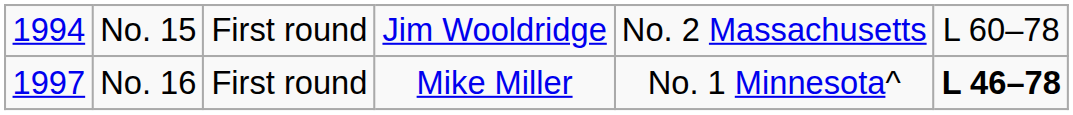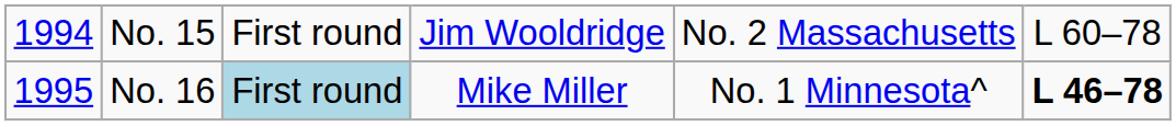 <table class="wikitable">
 <tr align="center">
 <td><a href='#'>1994</a></td>
 <td>No. 15</td>
 <td>First round</td>
 <td><a href='#'>Jim Wooldridge</a></td>
 <td>No. 2 <a href='#'>Massachusetts</a></td>
 <td>L 60–78</td>
 </tr>
 <tr align="center">
-<td><a href='#'>1997</a></td>
+<td><a href='#'>1995</a></td>
 <td>No. 16</td>
-<td>First round</td>
+<td style="background: lightblue;">First round</td>
 <td><a href='#'>Mike Miller</a></td>
 <td>No. 1 <a href='#'>Minnesota</a>^</td>
 <td><strong>L 46–78</strong></td>
 </tr>
 </table>
